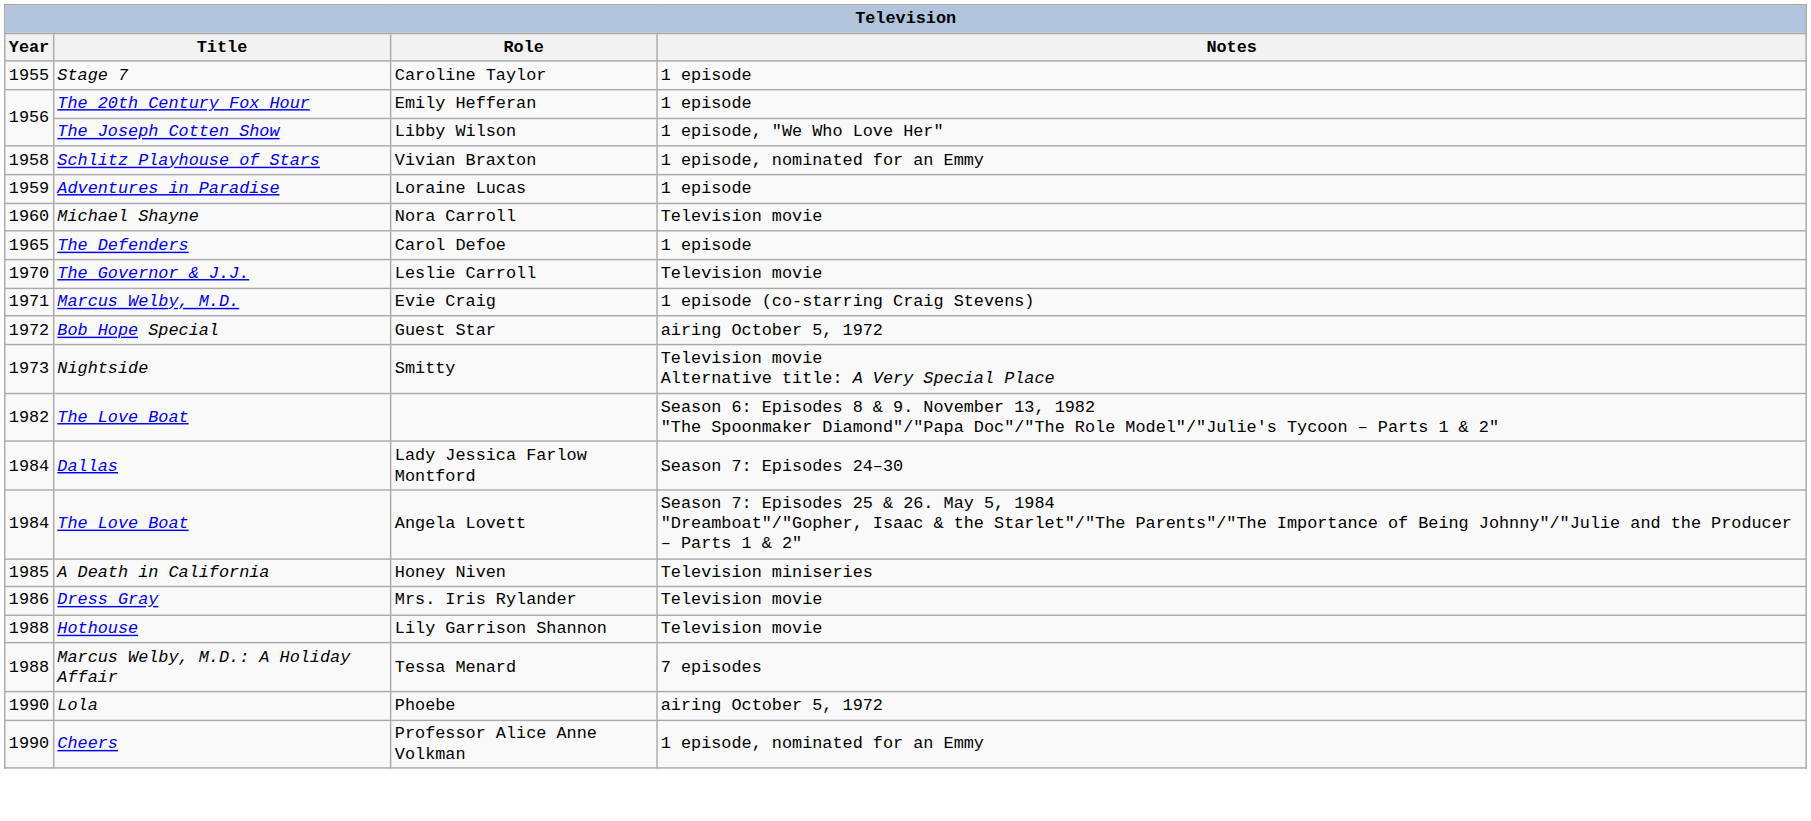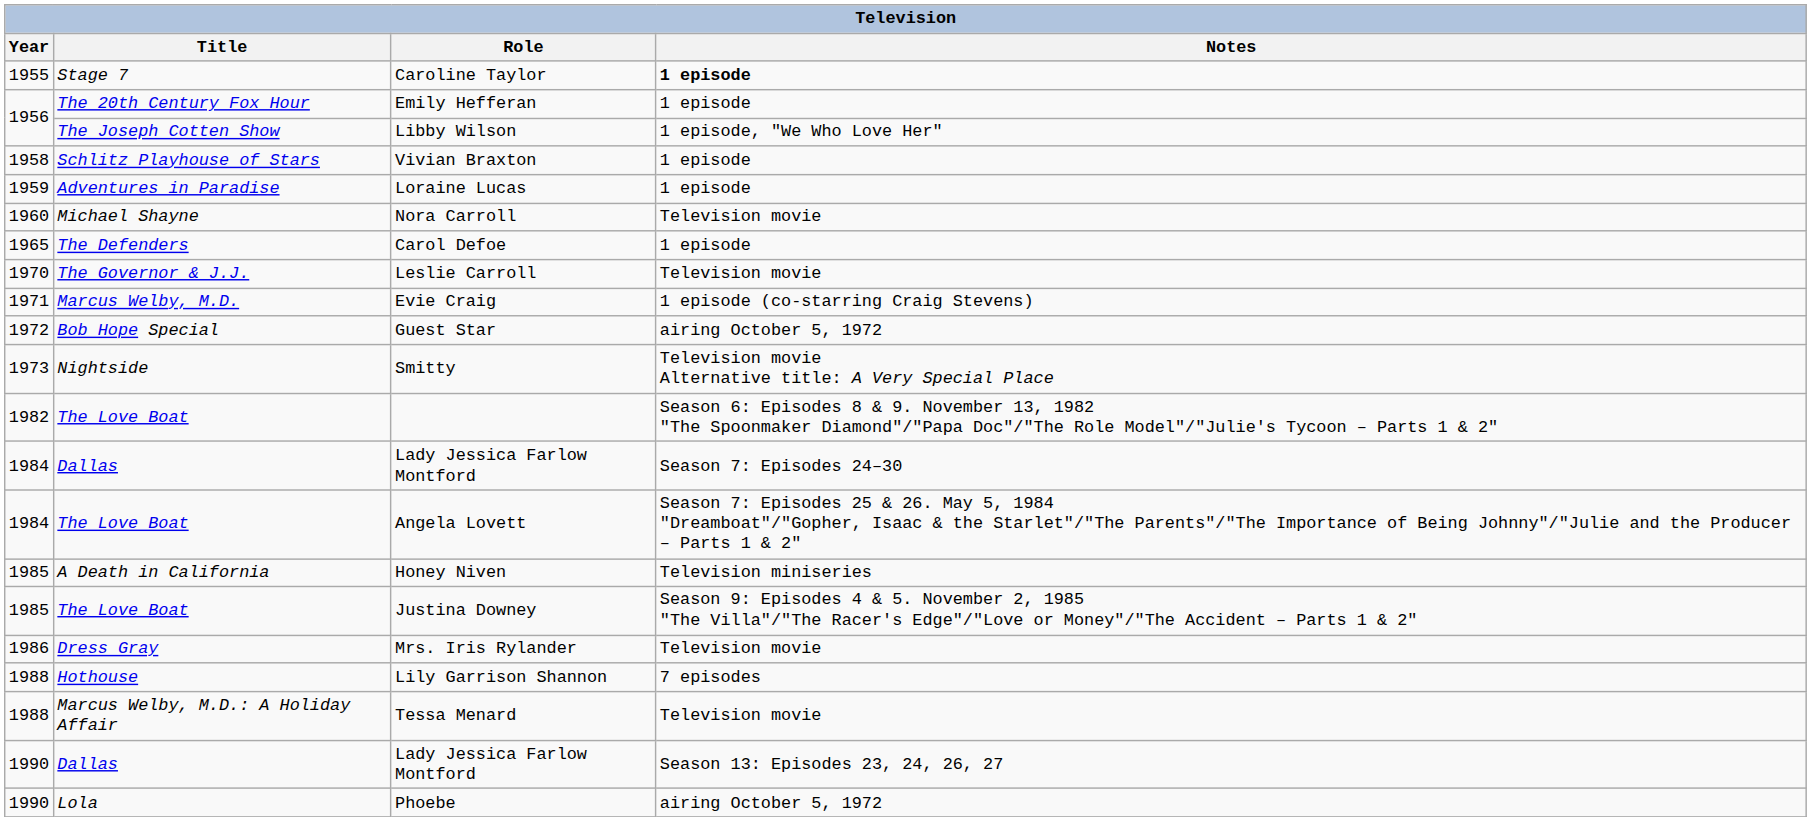 <table class="wikitable sortable" style="font-size: 90%;">
 <tr>
 <th colspan="4" style="background: LightSteelBlue;">Television</th>
 </tr>
 <tr>
 <th>Year</th>
 <th>Title</th>
 <th>Role</th>
 <th class="unsortable">Notes</th>
 </tr>
 <tr>
 <td>1955</td>
 <td><em>Stage 7</em></td>
 <td>Caroline Taylor</td>
-<td>1 episode</td>
+<td><strong>1 episode</strong></td>
 </tr>
 <tr>
 <td rowspan=2>1956</td>
 <td data-sort-value="20th Century Fox Hour, The"><em><a href='#'>The 20th Century Fox Hour</a></em></td>
 <td>Emily Hefferan</td>
 <td>1 episode</td>
 </tr>
 <tr>
 <td data-sort-value="Joseph Cotten Show, The"><em><a href='#'>The Joseph Cotten Show</a></em></td>
 <td>Libby Wilson</td>
 <td>1 episode, "We Who Love Her"</td>
 </tr>
 <tr>
 <td>1958</td>
 <td><em><a href='#'>Schlitz Playhouse of Stars</a></em></td>
 <td>Vivian Braxton</td>
-<td>1 episode, nominated for an Emmy</td>
+<td>1 episode</td>
 </tr>
 <tr>
 <td>1959</td>
 <td><em><a href='#'>Adventures in Paradise</a></em></td>
 <td>Loraine Lucas</td>
 <td>1 episode</td>
 </tr>
 <tr>
 <td>1960</td>
 <td><em>Michael Shayne</em></td>
 <td>Nora Carroll</td>
 <td>Television movie</td>
 </tr>
 <tr>
 <td>1965</td>
 <td data-sort-value="Defenders, The"><em><a href='#'>The Defenders</a></em></td>
 <td>Carol Defoe</td>
 <td>1 episode</td>
 </tr>
 <tr>
 <td>1970</td>
 <td data-sort-value="Governor & J.J., The"><em><a href='#'>The Governor & J.J.</a></em></td>
 <td>Leslie Carroll</td>
 <td>Television movie</td>
 </tr>
 <tr>
 <td>1971</td>
 <td><em><a href='#'>Marcus Welby, M.D.</a></em></td>
 <td>Evie Craig</td>
 <td>1 episode (co-starring Craig Stevens)</td>
 </tr>
 <tr>
 <td>1972</td>
 <td><em><a href='#'>Bob Hope</a> Special</em></td>
 <td>Guest Star</td>
 <td>airing October 5, 1972</td>
 </tr>
 <tr>
 <td>1973</td>
 <td><em>Nightside</em></td>
 <td>Smitty</td>
 <td>Television movie<br>Alternative title: <em>A Very Special Place</em></td>
 </tr>
 <tr>
 <td>1982</td>
 <td data-sort-value="Love Boat, The"><em><a href='#'>The Love Boat</a></em></td>
 <td></td>
 <td>Season 6: Episodes 8 & 9. November 13, 1982<br>"The Spoonmaker Diamond"/"Papa Doc"/"The Role Model"/"Julie's Tycoon – Parts 1 & 2"</td>
 </tr>
 <tr>
 <td>1984</td>
 <td><em><a href='#'>Dallas</a></em></td>
 <td>Lady Jessica Farlow Montford</td>
 <td>Season 7: Episodes 24–30</td>
 </tr>
 <tr>
 <td>1984</td>
 <td data-sort-value="Love Boat, The"><em><a href='#'>The Love Boat</a></em></td>
 <td>Angela Lovett</td>
 <td>Season 7: Episodes 25 & 26. May 5, 1984<br>"Dreamboat"/"Gopher, Isaac & the Starlet"/"The Parents"/"The Importance of Being Johnny"/"Julie and the Producer – Parts 1 & 2"</td>
 </tr>
 <tr>
 <td>1985</td>
 <td data-sort-value="Death in California, A"><em>A Death in California</em></td>
 <td>Honey Niven</td>
 <td>Television miniseries</td>
 </tr>
+<tr>
+<td>1985</td>
+<td data-sort-value="Love Boat, The"><em><a href='#'>The Love Boat</a></em></td>
+<td>Justina Downey</td>
+<td>Season 9: Episodes 4 & 5. November 2, 1985<br>"The Villa"/"The Racer's Edge"/"Love or Money"/"The Accident – Parts 1 & 2"</td>
+</tr>
 <tr |->
 <td>1986</td>
 <td><em><a href='#'>Dress Gray</a></em></td>
 <td>Mrs. Iris Rylander</td>
 <td>Television movie</td>
 </tr>
 <tr>
 <td>1988</td>
 <td><em><a href='#'>Hothouse</a></em></td>
 <td>Lily Garrison Shannon</td>
-<td>Television movie</td>
+<td>7 episodes</td>
 </tr>
 <tr>
 <td>1988</td>
 <td><em>Marcus Welby, M.D.: A Holiday Affair</em></td>
 <td>Tessa Menard</td>
-<td>7 episodes</td>
+<td>Television movie</td>
+</tr>
+<tr>
+<td>1990</td>
+<td><em><a href='#'>Dallas</a></em></td>
+<td>Lady Jessica Farlow Montford</td>
+<td>Season 13: Episodes 23, 24, 26, 27</td>
 </tr>
 <tr>
 <td>1990</td>
 <td><em>Lola</em></td>
 <td>Phoebe</td>
 <td>airing October 5, 1972</td>
 </tr>
-<tr>
-<td>1990</td>
-<td><em><a href='#'>Cheers</a></em></td>
-<td>Professor Alice Anne Volkman</td>
-<td>1 episode, nominated for an Emmy</td>
-</tr>
 </table>
